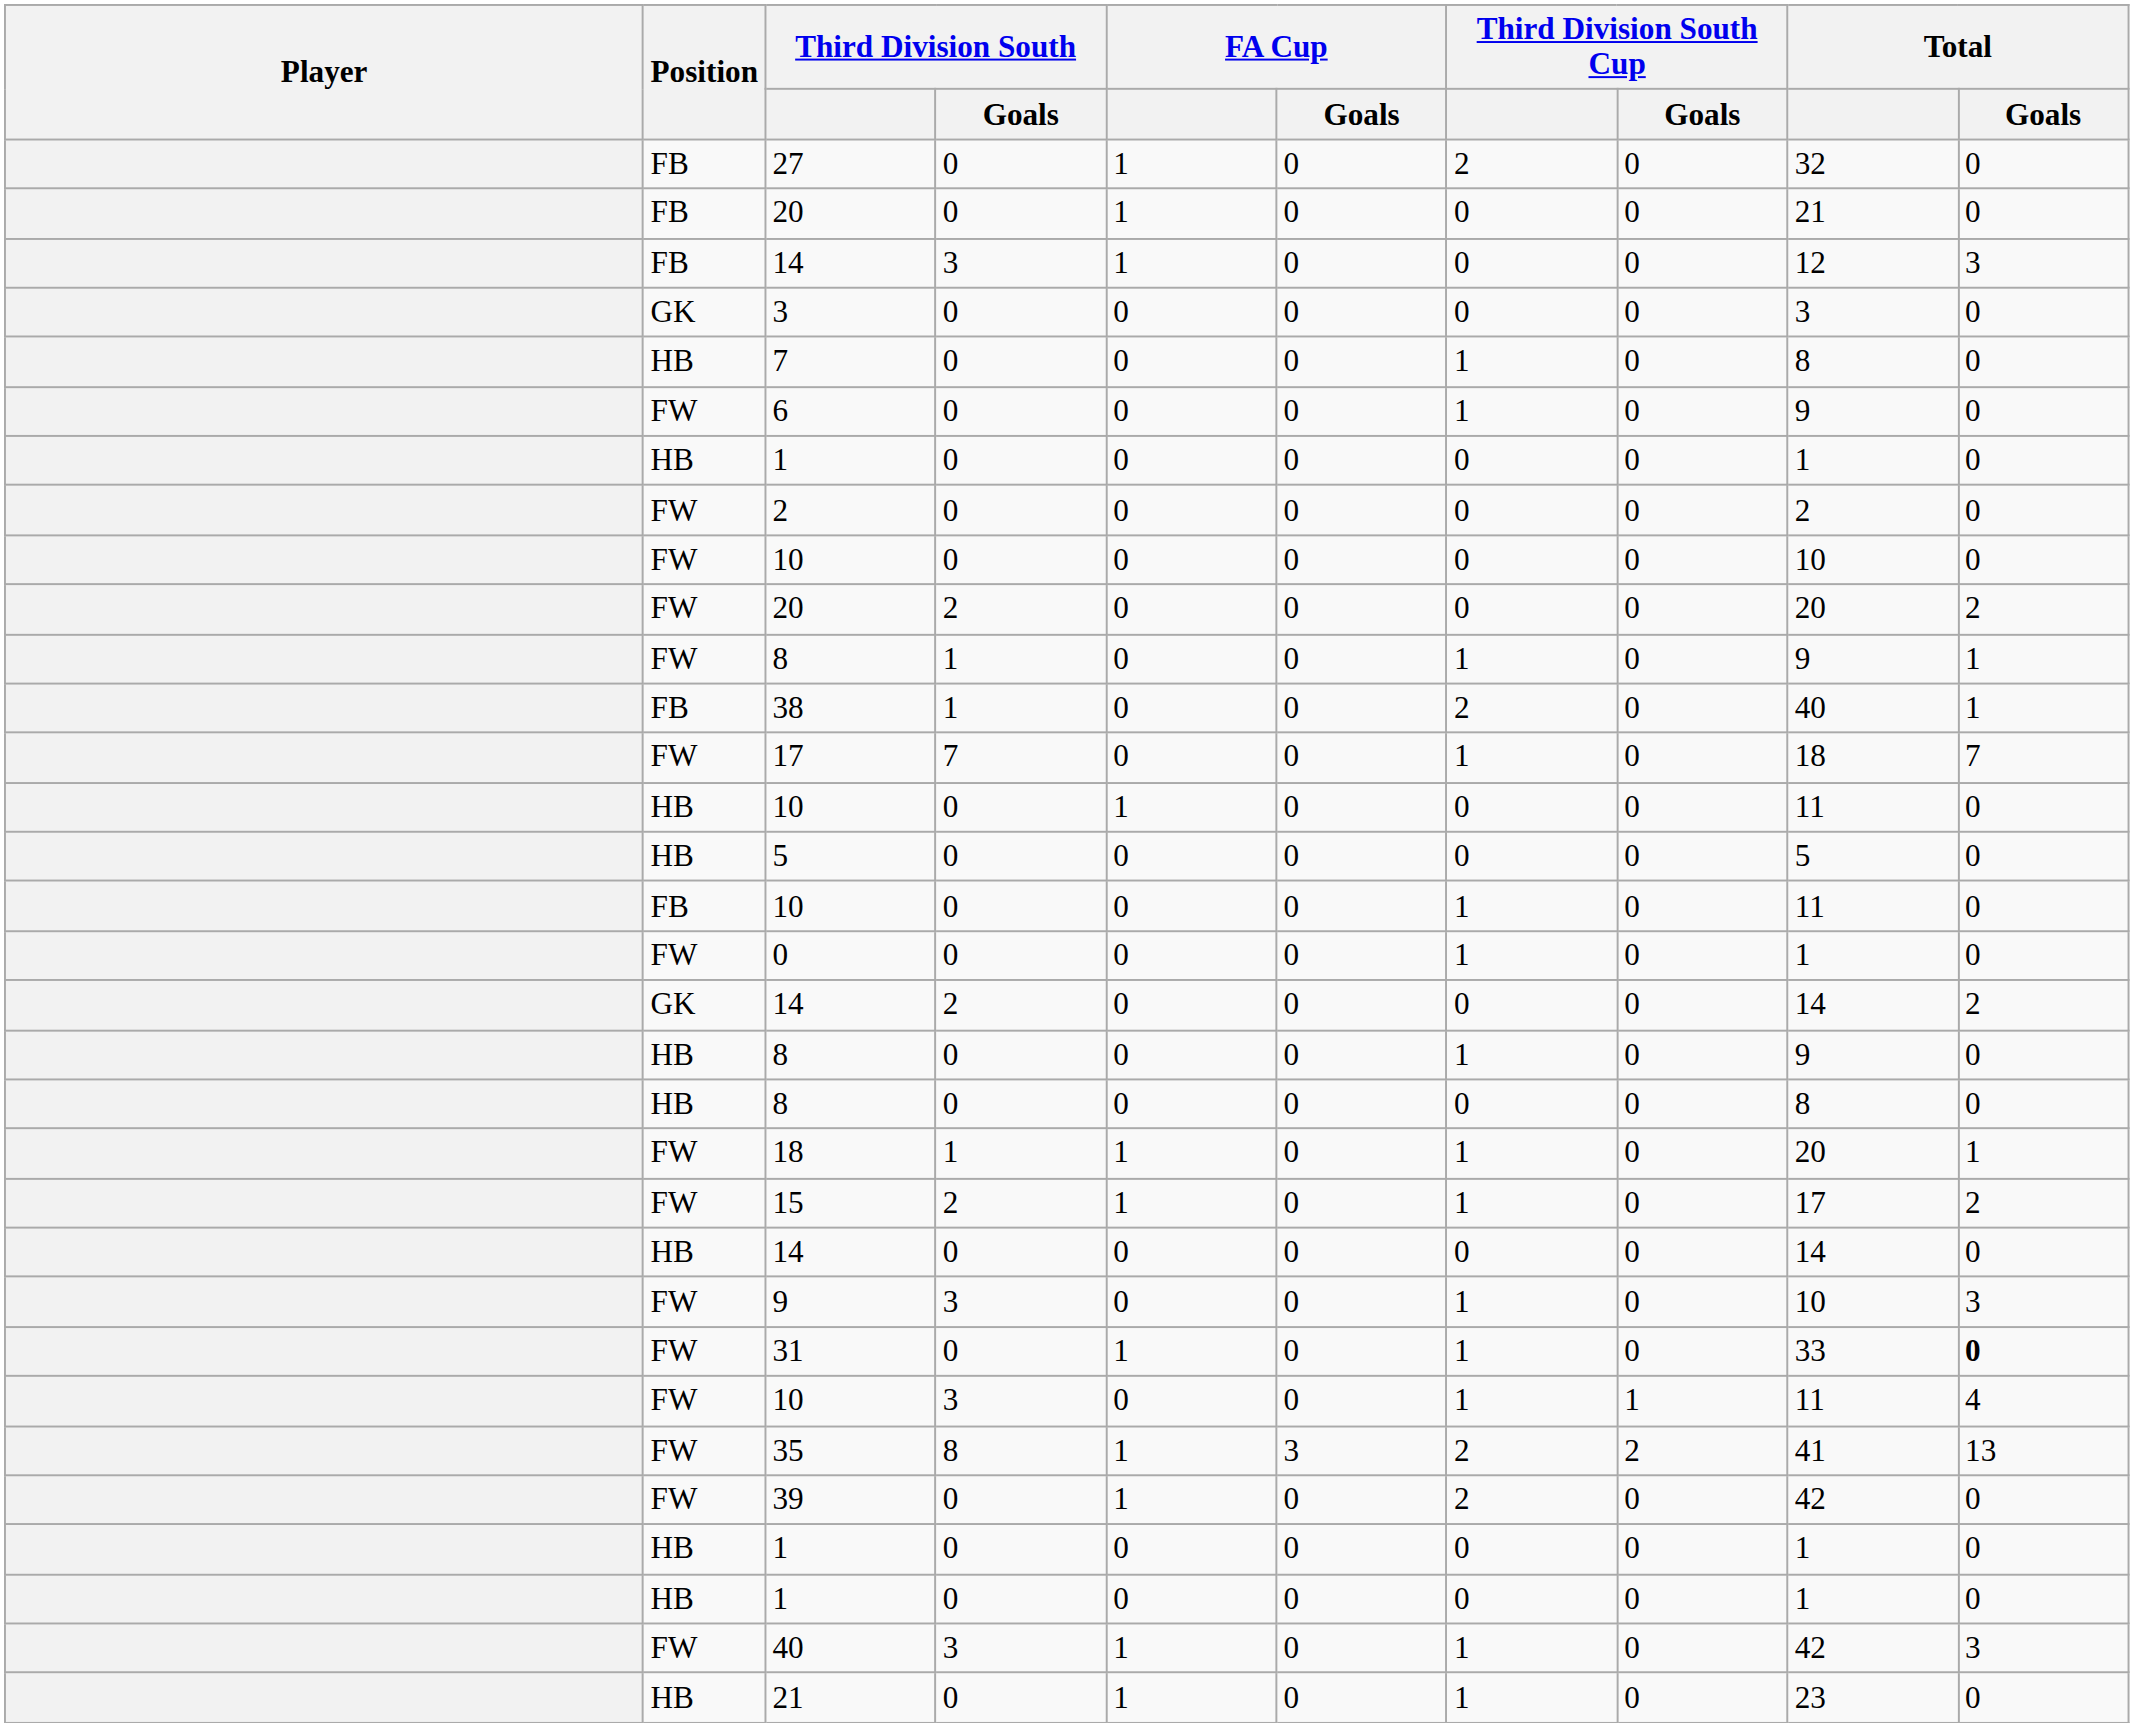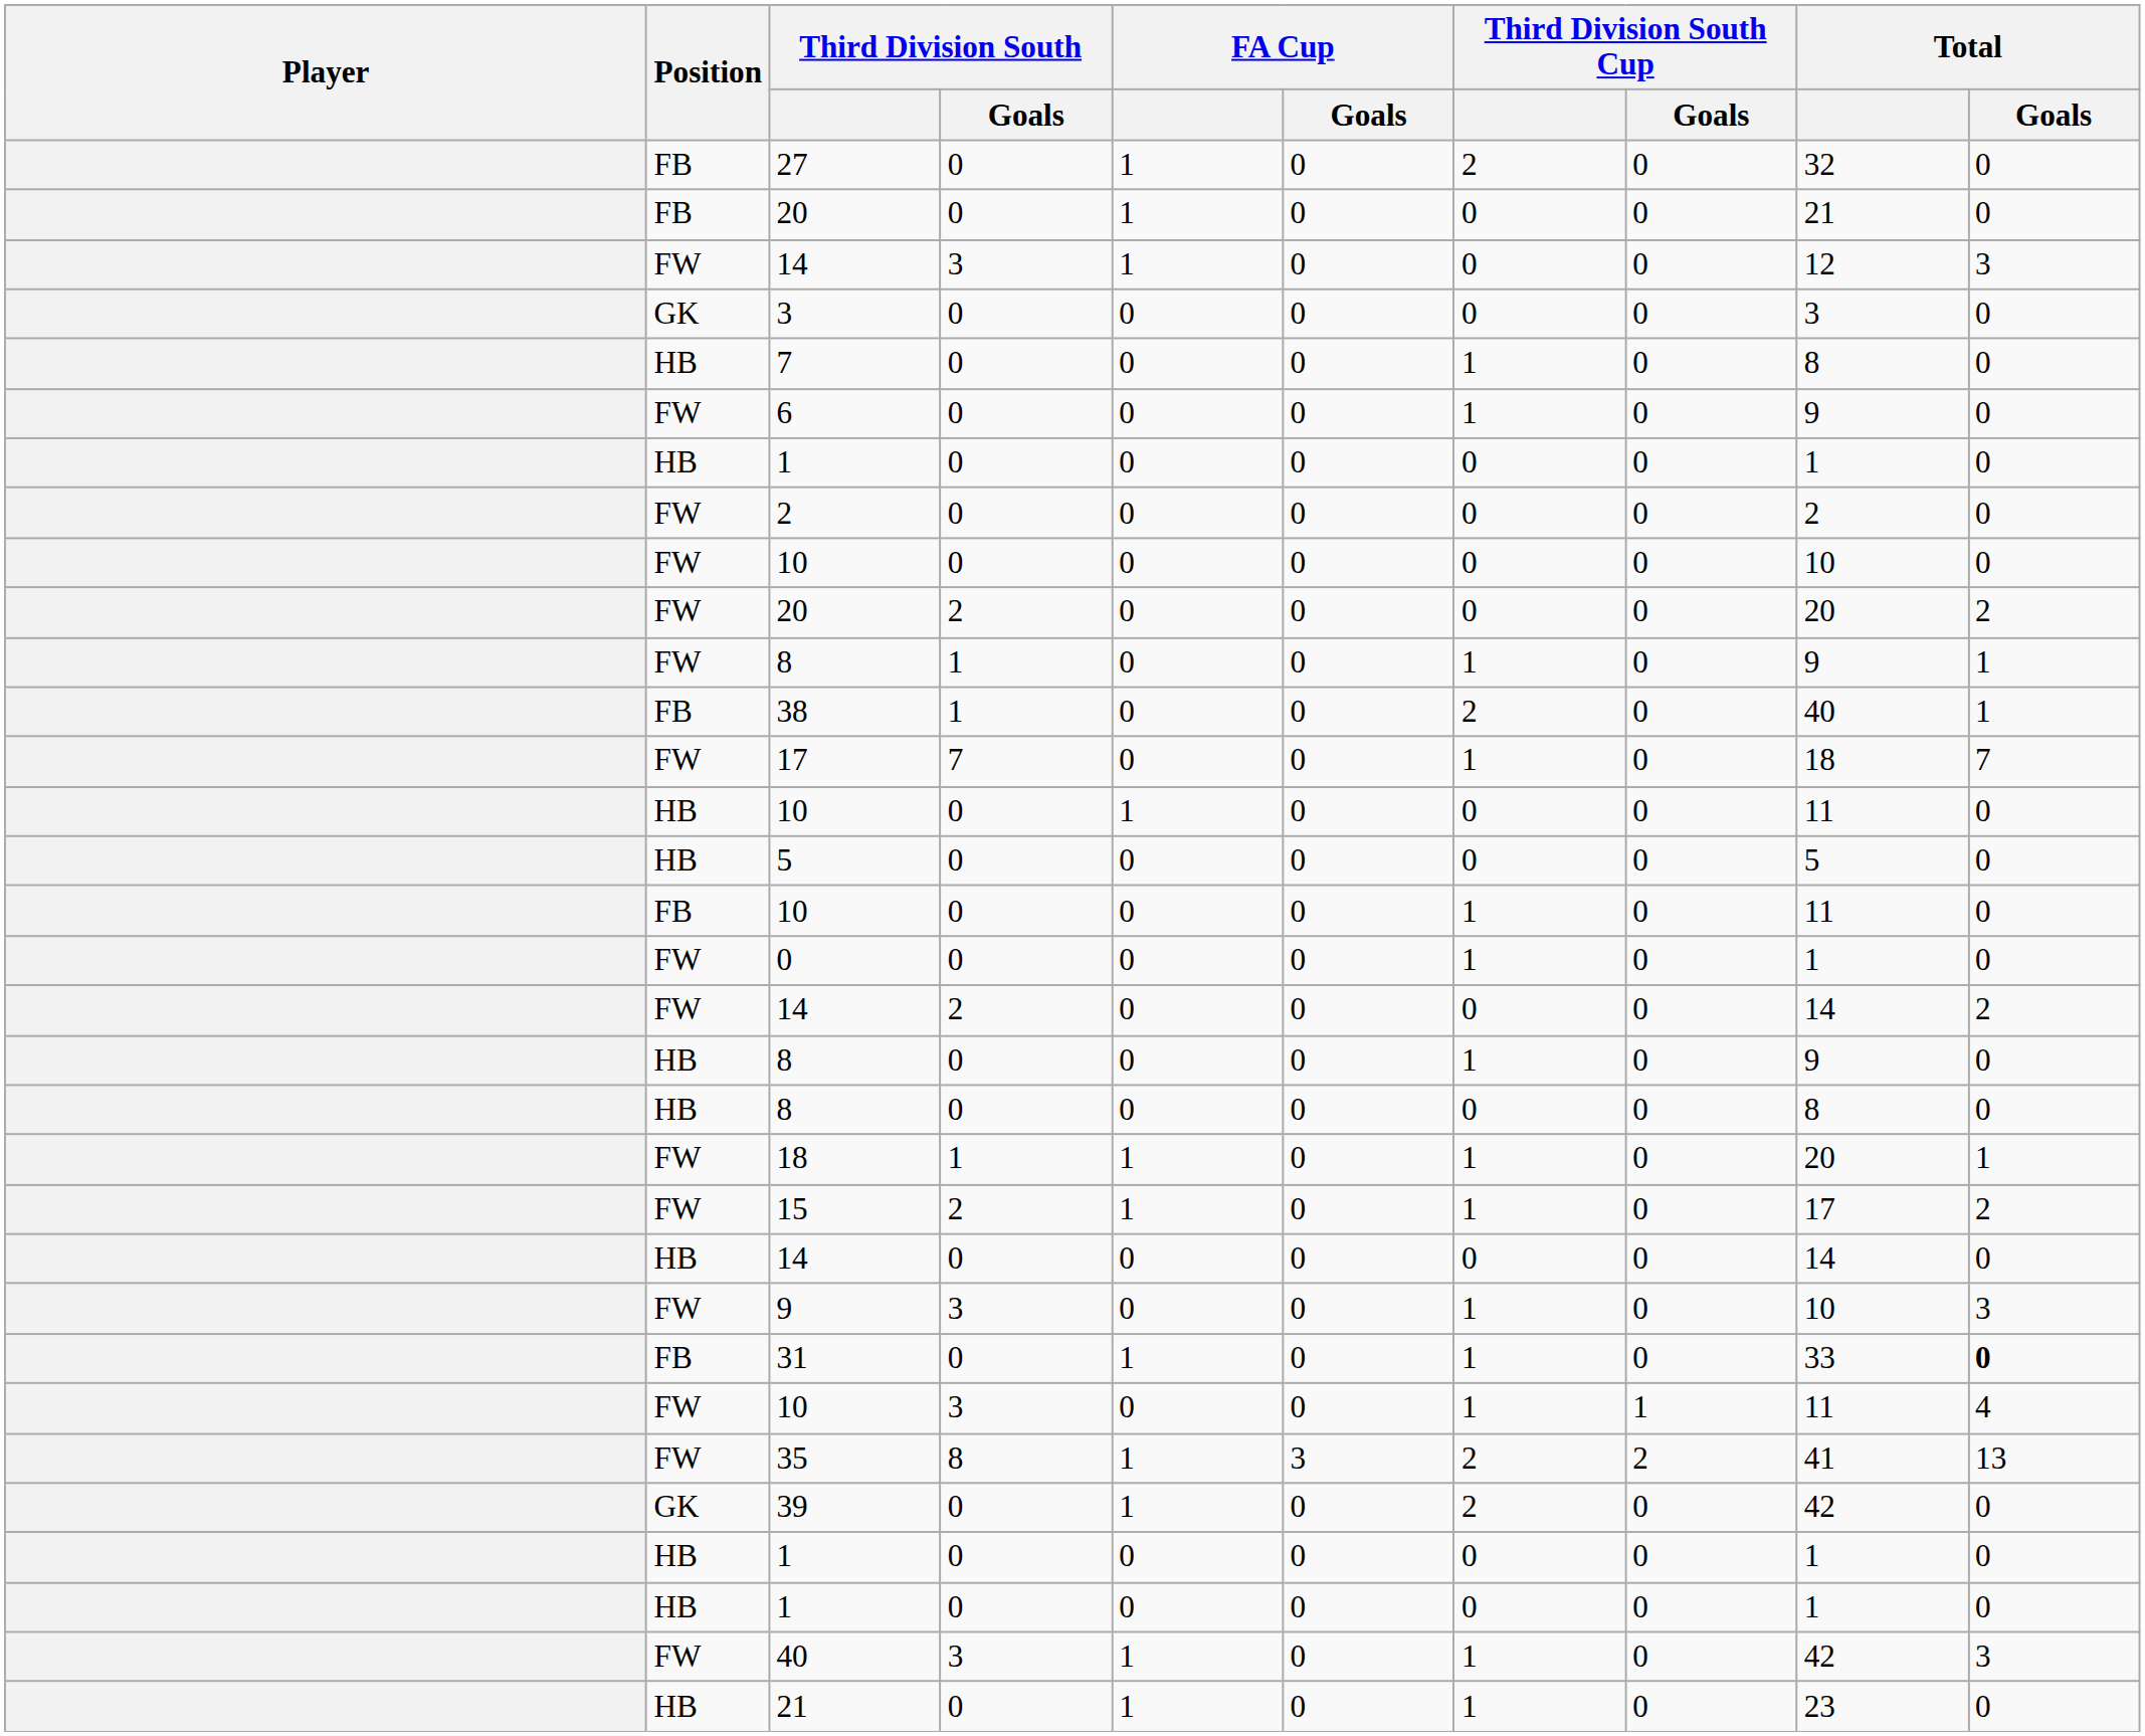 <table class="wikitable plainrowheaders sortable">
 <tr>
 <th rowspan=2 style="width:20em"scope=col>Player</th>
 <th rowspan=2>Position</th>
 <th colspan=2 style="width:10em"scope=col><a href='#'>Third Division South</a></th>
 <th colspan=2 style="width:10em"scope=col><a href='#'>FA Cup</a></th>
 <th colspan=2 style="width:10em"scope=col><a href='#'>Third Division South Cup</a></th>
 <th colspan=2 style="width:10em"scope=col>Total</th>
 </tr>
 <tr>
 <th style="width:5em"></th>
 <th style="width:5em">Goals</th>
 <th style="width:5em"></th>
 <th style="width:5em">Goals</th>
 <th style="width:5em"></th>
 <th style="width:5em">Goals</th>
 <th style="width:5em"></th>
 <th style="width:5em">Goals</th>
 </tr>
 <tr>
 <th scope=row></th>
 <td>FB</td>
 <td>27</td>
 <td>0</td>
 <td>1</td>
 <td>0</td>
 <td>2</td>
 <td>0</td>
 <td>32</td>
 <td>0</td>
 </tr>
 <tr>
 <th scope=row></th>
 <td>FB</td>
 <td>20</td>
 <td>0</td>
 <td>1</td>
 <td>0</td>
 <td>0</td>
 <td>0</td>
 <td>21</td>
 <td>0</td>
 </tr>
 <tr>
 <th scope=row></th>
-<td>FB</td>
+<td>FW</td>
 <td>14</td>
 <td>3</td>
 <td>1</td>
 <td>0</td>
 <td>0</td>
 <td>0</td>
 <td>12</td>
 <td>3</td>
 </tr>
 <tr>
 <th scope=row></th>
 <td>GK</td>
 <td>3</td>
 <td>0</td>
 <td>0</td>
 <td>0</td>
 <td>0</td>
 <td>0</td>
 <td>3</td>
 <td>0</td>
 </tr>
 <tr>
 <th scope=row></th>
 <td>HB</td>
 <td>7</td>
 <td>0</td>
 <td>0</td>
 <td>0</td>
 <td>1</td>
 <td>0</td>
 <td>8</td>
 <td>0</td>
 </tr>
 <tr>
 <th scope=row></th>
 <td>FW</td>
 <td>6</td>
 <td>0</td>
 <td>0</td>
 <td>0</td>
 <td>1</td>
 <td>0</td>
 <td>9</td>
 <td>0</td>
 </tr>
 <tr>
 <th scope=row></th>
 <td>HB</td>
 <td>1</td>
 <td>0</td>
 <td>0</td>
 <td>0</td>
 <td>0</td>
 <td>0</td>
 <td>1</td>
 <td>0</td>
 </tr>
 <tr>
 <th scope=row></th>
 <td>FW</td>
 <td>2</td>
 <td>0</td>
 <td>0</td>
 <td>0</td>
 <td>0</td>
 <td>0</td>
 <td>2</td>
 <td>0</td>
 </tr>
 <tr>
 <th scope=row></th>
 <td>FW</td>
 <td>10</td>
 <td>0</td>
 <td>0</td>
 <td>0</td>
 <td>0</td>
 <td>0</td>
 <td>10</td>
 <td>0</td>
 </tr>
 <tr>
 <th scope=row></th>
 <td>FW</td>
 <td>20</td>
 <td>2</td>
 <td>0</td>
 <td>0</td>
 <td>0</td>
 <td>0</td>
 <td>20</td>
 <td>2</td>
 </tr>
 <tr>
 <th scope=row></th>
 <td>FW</td>
 <td>8</td>
 <td>1</td>
 <td>0</td>
 <td>0</td>
 <td>1</td>
 <td>0</td>
 <td>9</td>
 <td>1</td>
 </tr>
 <tr>
 <th scope=row></th>
 <td>FB</td>
 <td>38</td>
 <td>1</td>
 <td>0</td>
 <td>0</td>
 <td>2</td>
 <td>0</td>
 <td>40</td>
 <td>1</td>
 </tr>
 <tr>
 <th scope=row></th>
 <td>FW</td>
 <td>17</td>
 <td>7</td>
 <td>0</td>
 <td>0</td>
 <td>1</td>
 <td>0</td>
 <td>18</td>
 <td>7</td>
 </tr>
 <tr>
 <th scope=row></th>
 <td>HB</td>
 <td>10</td>
 <td>0</td>
 <td>1</td>
 <td>0</td>
 <td>0</td>
 <td>0</td>
 <td>11</td>
 <td>0</td>
 </tr>
 <tr>
 <th scope=row></th>
 <td>HB</td>
 <td>5</td>
 <td>0</td>
 <td>0</td>
 <td>0</td>
 <td>0</td>
 <td>0</td>
 <td>5</td>
 <td>0</td>
 </tr>
 <tr>
 <th scope=row></th>
 <td>FB</td>
 <td>10</td>
 <td>0</td>
 <td>0</td>
 <td>0</td>
 <td>1</td>
 <td>0</td>
 <td>11</td>
 <td>0</td>
 </tr>
 <tr>
 <th scope=row></th>
 <td>FW</td>
 <td>0</td>
 <td>0</td>
 <td>0</td>
 <td>0</td>
 <td>1</td>
 <td>0</td>
 <td>1</td>
 <td>0</td>
 </tr>
 <tr>
 <th scope=row></th>
-<td>GK</td>
+<td>FW</td>
 <td>14</td>
 <td>2</td>
 <td>0</td>
 <td>0</td>
 <td>0</td>
 <td>0</td>
 <td>14</td>
 <td>2</td>
 </tr>
 <tr>
 <th scope=row></th>
 <td>HB</td>
 <td>8</td>
 <td>0</td>
 <td>0</td>
 <td>0</td>
 <td>1</td>
 <td>0</td>
 <td>9</td>
 <td>0</td>
 </tr>
 <tr>
 <th scope=row></th>
 <td>HB</td>
 <td>8</td>
 <td>0</td>
 <td>0</td>
 <td>0</td>
 <td>0</td>
 <td>0</td>
 <td>8</td>
 <td>0</td>
 </tr>
 <tr>
 <th scope=row></th>
 <td>FW</td>
 <td>18</td>
 <td>1</td>
 <td>1</td>
 <td>0</td>
 <td>1</td>
 <td>0</td>
 <td>20</td>
 <td>1</td>
 </tr>
 <tr>
 <th scope=row></th>
 <td>FW</td>
 <td>15</td>
 <td>2</td>
 <td>1</td>
 <td>0</td>
 <td>1</td>
 <td>0</td>
 <td>17</td>
 <td>2</td>
 </tr>
 <tr>
 <th scope=row></th>
 <td>HB</td>
 <td>14</td>
 <td>0</td>
 <td>0</td>
 <td>0</td>
 <td>0</td>
 <td>0</td>
 <td>14</td>
 <td>0</td>
 </tr>
 <tr>
 <th scope=row></th>
 <td>FW</td>
 <td>9</td>
 <td>3</td>
 <td>0</td>
 <td>0</td>
 <td>1</td>
 <td>0</td>
 <td>10</td>
 <td>3</td>
 </tr>
 <tr>
 <th scope=row></th>
-<td>FW</td>
+<td>FB</td>
 <td>31</td>
 <td>0</td>
 <td>1</td>
 <td>0</td>
 <td>1</td>
 <td>0</td>
 <td>33</td>
 <td><strong>0</strong></td>
 </tr>
 <tr>
 <th scope=row></th>
 <td>FW</td>
 <td>10</td>
 <td>3</td>
 <td>0</td>
 <td>0</td>
 <td>1</td>
 <td>1</td>
 <td>11</td>
 <td>4</td>
 </tr>
 <tr>
 <th scope=row></th>
 <td>FW</td>
 <td>35</td>
 <td>8</td>
 <td>1</td>
 <td>3</td>
 <td>2</td>
 <td>2</td>
 <td>41</td>
 <td>13</td>
 </tr>
 <tr>
 <th scope=row></th>
-<td>FW</td>
+<td>GK</td>
 <td>39</td>
 <td>0</td>
 <td>1</td>
 <td>0</td>
 <td>2</td>
 <td>0</td>
 <td>42</td>
 <td>0</td>
 </tr>
 <tr>
 <th scope=row></th>
 <td>HB</td>
 <td>1</td>
 <td>0</td>
 <td>0</td>
 <td>0</td>
 <td>0</td>
 <td>0</td>
 <td>1</td>
 <td>0</td>
 </tr>
 <tr>
 <th scope=row></th>
 <td>HB</td>
 <td>1</td>
 <td>0</td>
 <td>0</td>
 <td>0</td>
 <td>0</td>
 <td>0</td>
 <td>1</td>
 <td>0</td>
 </tr>
 <tr>
 <th scope=row></th>
 <td>FW</td>
 <td>40</td>
 <td>3</td>
 <td>1</td>
 <td>0</td>
 <td>1</td>
 <td>0</td>
 <td>42</td>
 <td>3</td>
 </tr>
 <tr>
 <th scope=row></th>
 <td>HB</td>
 <td>21</td>
 <td>0</td>
 <td>1</td>
 <td>0</td>
 <td>1</td>
 <td>0</td>
 <td>23</td>
 <td>0</td>
 </tr>
 </table>
